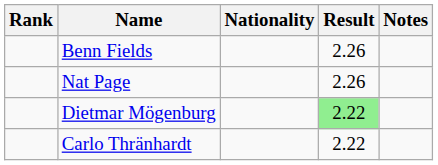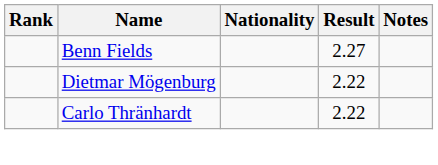 <table class="wikitable sortable" style="text-align:center;font-size:95%">
 <tr>
 <th>Rank</th>
 <th>Name</th>
 <th>Nationality</th>
 <th>Result</th>
 <th>Notes</th>
 </tr>
 <tr>
 <td></td>
 <td align=left><a href='#'>Benn Fields</a></td>
 <td align=left></td>
-<td>2.26</td>
-<td></td>
-</tr>
-<tr>
-<td></td>
-<td align=left><a href='#'>Nat Page</a></td>
-<td align=left></td>
-<td>2.26</td>
+<td>2.27</td>
 <td></td>
 </tr>
 <tr>
 <td></td>
 <td align=left><a href='#'>Dietmar Mögenburg</a></td>
 <td align=left></td>
-<td style="background: lightgreen;">2.22</td>
+<td>2.22</td>
 <td></td>
 </tr>
 <tr>
 <td></td>
 <td align=left><a href='#'>Carlo Thränhardt</a></td>
 <td align=left></td>
 <td>2.22</td>
 <td></td>
 </tr>
 </table>
